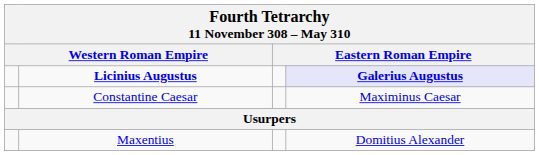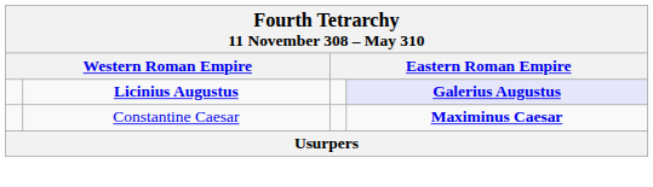 <table class="wikitable" width="50%" style="text-align:center">
 <tr>
 <th colspan="4"><big>Fourth Tetrarchy</big><br>11 November 308 – May 310</th>
 </tr>
 <tr>
 <th colspan="2"><a href='#'>Western Roman Empire</a></th>
 <th colspan="2"><a href='#'>Eastern Roman Empire</a></th>
 </tr>
 <tr>
 <td></td>
 <td><a href='#'><strong>Licinius Augustus</strong></a></td>
 <td></td>
 <td style="background: lavender;"><strong><a href='#'>Galerius Augustus</a></strong></td>
 </tr>
 <tr>
 <td></td>
 <td><a href='#'>Constantine Caesar</a><br></td>
 <td></td>
-<td><a href='#'>Maximinus Caesar</a></td>
+<td><strong><a href='#'>Maximinus Caesar</a></strong></td>
 </tr>
 <tr>
 <th colspan="4">Usurpers</th>
 </tr>
-<tr>
-<td></td>
-<td><a href='#'>Maxentius</a><br></td>
-<td></td>
-<td><a href='#'>Domitius Alexander</a><br></td>
-</tr>
 </table>
